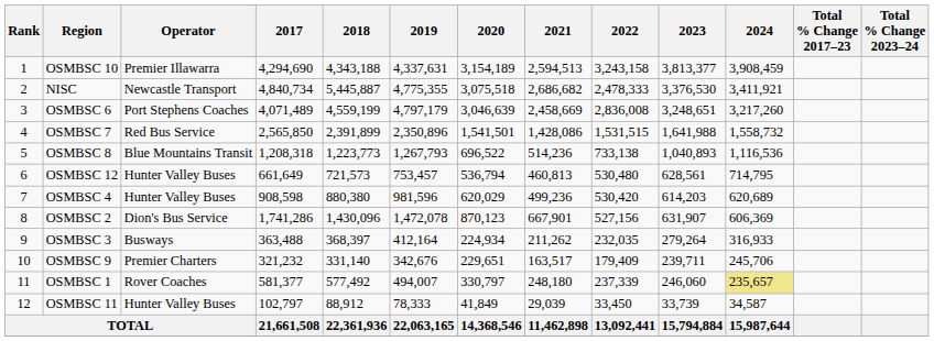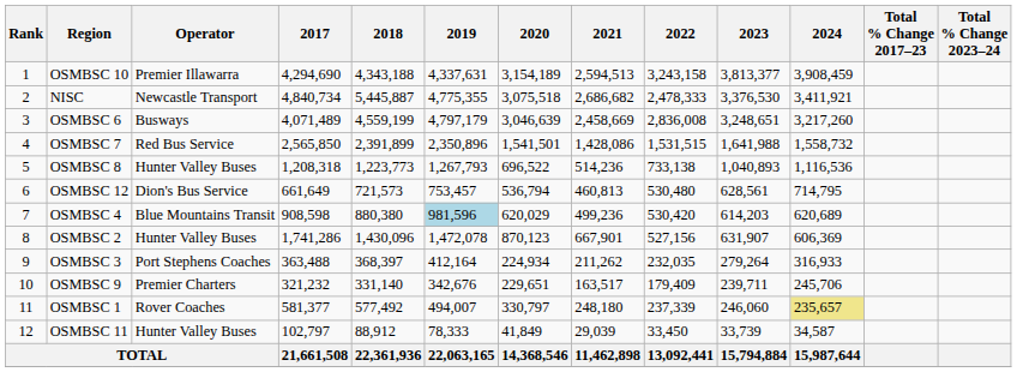 <table class="wikitable sortable plainrowheaders" style="text-align: middle;">
 <tr>
 <th scope="col" data-sort-type="number">Rank</th>
 <th scope="col" data-sort-type="number">Region</th>
 <th scope="col">Operator</th>
 <th scope="col" data-sort-type="number">2017</th>
 <th scope="col" data-sort-type="number">2018</th>
 <th scope="col" data-sort-type="number">2019</th>
 <th scope="col" data-sort-type="number">2020</th>
 <th scope="col" data-sort-type="number">2021</th>
 <th scope="col" data-sort-type="number">2022</th>
 <th scope="col" data-sort-type="number">2023</th>
 <th scope="col" data-sort-type="number">2024</th>
 <th scope="col" data-sort-type="number">Total <br> % Change <br> 2017–23</th>
 <th scope="col" data-sort-type="number">Total <br> % Change <br> 2023–24</th>
 </tr>
 <tr>
 <td align="center">1</td>
 <td>OSMBSC 10</td>
 <td>Premier Illawarra</td>
 <td>4,294,690</td>
 <td>4,343,188</td>
 <td>4,337,631</td>
 <td>3,154,189</td>
 <td>2,594,513</td>
 <td>3,243,158</td>
 <td>3,813,377</td>
 <td>3,908,459</td>
 <td align="center"></td>
 <td align="center"></td>
 </tr>
 <tr>
 <td align="center">2</td>
 <td>NISC</td>
 <td>Newcastle Transport</td>
 <td>4,840,734</td>
 <td>5,445,887</td>
 <td>4,775,355</td>
 <td>3,075,518</td>
 <td>2,686,682</td>
 <td>2,478,333</td>
 <td>3,376,530</td>
 <td>3,411,921</td>
 <td align="center"></td>
 <td align="center"></td>
 </tr>
 <tr>
 <td align="center">3</td>
 <td>OSMBSC 6</td>
-<td>Port Stephens Coaches</td>
+<td>Busways</td>
 <td>4,071,489</td>
 <td>4,559,199</td>
 <td>4,797,179</td>
 <td>3,046,639</td>
 <td>2,458,669</td>
 <td>2,836,008</td>
 <td>3,248,651</td>
 <td>3,217,260</td>
 <td align="center"></td>
 <td align="center"></td>
 </tr>
 <tr>
 <td align="center">4</td>
 <td>OSMBSC 7</td>
 <td>Red Bus Service</td>
 <td>2,565,850</td>
 <td>2,391,899</td>
 <td>2,350,896</td>
 <td>1,541,501</td>
 <td>1,428,086</td>
 <td>1,531,515</td>
 <td>1,641,988</td>
 <td>1,558,732</td>
 <td align="center"></td>
 <td align="center"></td>
 </tr>
 <tr>
 <td align="center">5</td>
 <td>OSMBSC 8</td>
-<td>Blue Mountains Transit</td>
+<td>Hunter Valley Buses</td>
 <td>1,208,318</td>
 <td>1,223,773</td>
 <td>1,267,793</td>
 <td>696,522</td>
 <td>514,236</td>
 <td>733,138</td>
 <td>1,040,893</td>
 <td>1,116,536</td>
 <td align="center"></td>
 <td align="center"></td>
 </tr>
 <tr>
 <td align="center">6</td>
 <td>OSMBSC 12</td>
-<td>Hunter Valley Buses</td>
+<td>Dion's Bus Service</td>
 <td>661,649</td>
 <td>721,573</td>
 <td>753,457</td>
 <td>536,794</td>
 <td>460,813</td>
 <td>530,480</td>
 <td>628,561</td>
 <td>714,795</td>
 <td align="center"></td>
 <td align="center"></td>
 </tr>
 <tr>
 <td align="center">7</td>
 <td>OSMBSC 4</td>
-<td>Hunter Valley Buses</td>
+<td>Blue Mountains Transit</td>
 <td>908,598</td>
 <td>880,380</td>
-<td>981,596</td>
+<td style="background: lightblue;">981,596</td>
 <td>620,029</td>
 <td>499,236</td>
 <td>530,420</td>
 <td>614,203</td>
 <td>620,689</td>
 <td align="center"></td>
 <td align="center"></td>
 </tr>
 <tr>
 <td align="center">8</td>
 <td>OSMBSC 2</td>
-<td>Dion's Bus Service</td>
+<td>Hunter Valley Buses</td>
 <td>1,741,286</td>
 <td>1,430,096</td>
 <td>1,472,078</td>
 <td>870,123</td>
 <td>667,901</td>
 <td>527,156</td>
 <td>631,907</td>
 <td>606,369</td>
 <td align="center"></td>
 <td align="center"></td>
 </tr>
 <tr>
 <td align="center">9</td>
 <td>OSMBSC 3</td>
-<td>Busways</td>
+<td>Port Stephens Coaches</td>
 <td>363,488</td>
 <td>368,397</td>
 <td>412,164</td>
 <td>224,934</td>
 <td>211,262</td>
 <td>232,035</td>
 <td>279,264</td>
 <td>316,933</td>
 <td align="center"></td>
 <td align="center"></td>
 </tr>
 <tr>
 <td align="center">10</td>
 <td>OSMBSC 9</td>
 <td>Premier Charters</td>
 <td>321,232</td>
 <td>331,140</td>
 <td>342,676</td>
 <td>229,651</td>
 <td>163,517</td>
 <td>179,409</td>
 <td>239,711</td>
 <td>245,706</td>
 <td align="center"></td>
 <td align="center"></td>
 </tr>
 <tr>
 <td align="center">11</td>
 <td>OSMBSC 1</td>
 <td>Rover Coaches</td>
 <td>581,377</td>
 <td>577,492</td>
 <td>494,007</td>
 <td>330,797</td>
 <td>248,180</td>
 <td>237,339</td>
 <td>246,060</td>
 <td style="background: khaki;">235,657</td>
 <td align="center"></td>
 <td align="center"></td>
 </tr>
 <tr>
 <td align="center">12</td>
 <td>OSMBSC 11</td>
 <td>Hunter Valley Buses</td>
 <td>102,797</td>
 <td>88,912</td>
 <td>78,333</td>
 <td>41,849</td>
 <td>29,039</td>
 <td>33,450</td>
 <td>33,739</td>
 <td>34,587</td>
 <td align="center"></td>
 <td align="center"></td>
 </tr>
 <tr>
 <th colspan="3" align="center" !>TOTAL</th>
 <th>21,661,508</th>
 <th>22,361,936</th>
 <th>22,063,165</th>
 <th>14,368,546</th>
 <th>11,462,898</th>
 <th>13,092,441</th>
 <th>15,794,884</th>
 <th>15,987,644</th>
 <th align="center"></th>
 <th align="center"></th>
 </tr>
 <tr>
 </tr>
 </table>
